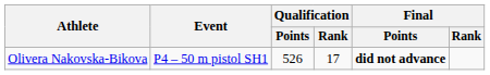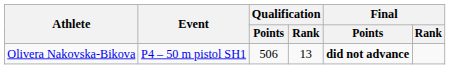 <table class="wikitable" style="font-size:90%">
 <tr>
 <th rowspan="2">Athlete</th>
 <th rowspan="2">Event</th>
 <th colspan="2">Qualification</th>
 <th colspan="2">Final</th>
 </tr>
 <tr style="font-size:95%">
 <th>Points</th>
 <th>Rank</th>
 <th>Points</th>
 <th>Rank</th>
 </tr>
 <tr align=center>
 <td align=left><a href='#'>Olivera Nakovska-Bikova</a></td>
 <td align=left><a href='#'>P4 – 50 m pistol SH1</a></td>
-<td>526</td>
-<td>17</td>
+<td>506</td>
+<td>13</td>
 <td><strong>did not advance</strong></td>
 </tr>
 </table>
